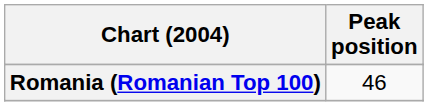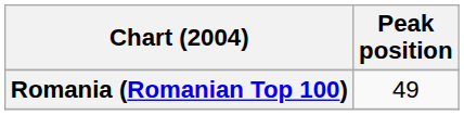 <table class="wikitable sortable plainrowheaders" style="text-align:center">
 <tr>
 <th>Chart (2004)</th>
 <th>Peak<br>position</th>
 </tr>
 <tr>
 </tr>
 <tr>
 <th scope="row">Romania (<a href='#'>Romanian Top 100</a>)</th>
-<td>46</td>
+<td>49</td>
 </tr>
 <tr>
 </tr>
 <tr>
 </tr>
 <tr>
 </tr>
 </table>
